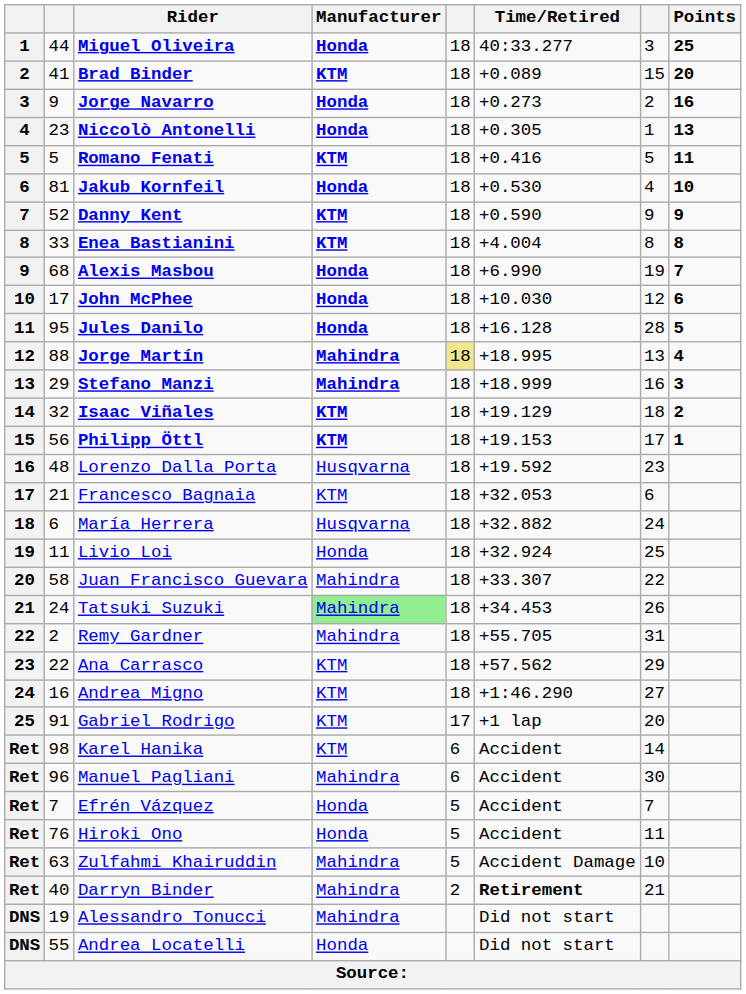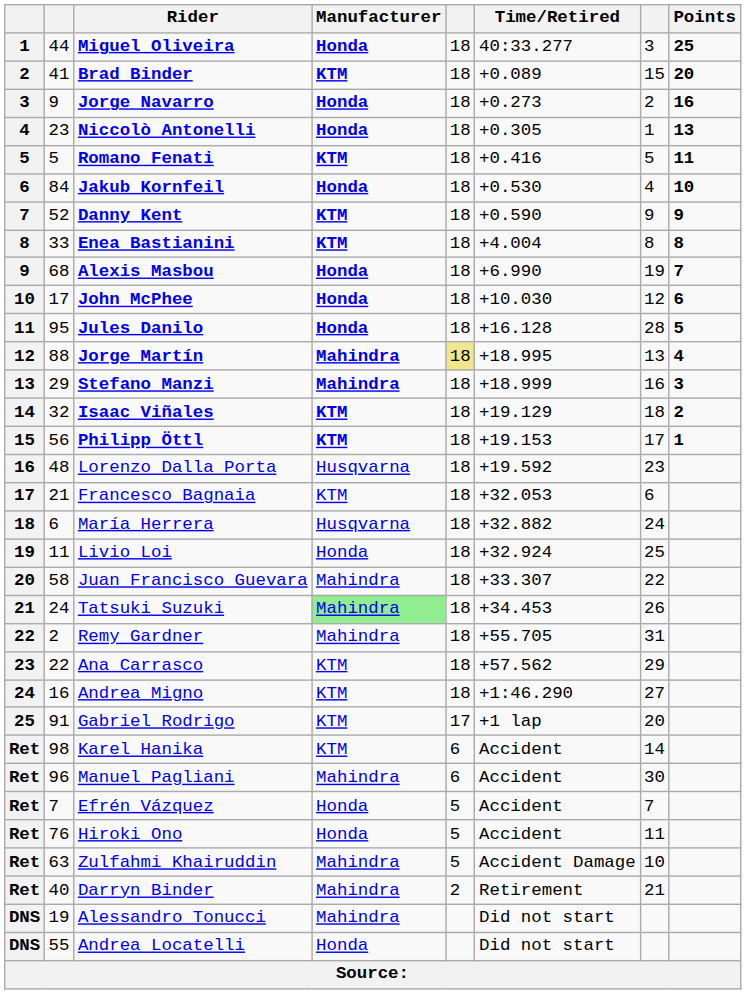 <table class="wikitable" style="font-size: 95%;">
 <tr>
 <th scope=col></th>
 <th scope=col></th>
 <th scope=col>Rider</th>
 <th scope=col>Manufacturer</th>
 <th scope=col></th>
 <th scope=col>Time/Retired</th>
 <th scope=col></th>
 <th scope=col>Points</th>
 </tr>
 <tr>
 <th scope=row>1</th>
 <td>44</td>
 <td> <strong><a href='#'>Miguel Oliveira</a></strong></td>
 <td><strong><a href='#'>Honda</a></strong></td>
 <td>18</td>
 <td>40:33.277</td>
 <td>3</td>
 <td><strong>25</strong></td>
 </tr>
 <tr>
 <th scope=row>2</th>
 <td>41</td>
 <td> <strong><a href='#'>Brad Binder</a></strong></td>
 <td><strong><a href='#'>KTM</a></strong></td>
 <td>18</td>
 <td>+0.089</td>
 <td>15</td>
 <td><strong>20</strong></td>
 </tr>
 <tr>
 <th scope=row>3</th>
 <td>9</td>
 <td> <strong><a href='#'>Jorge Navarro</a></strong></td>
 <td><strong><a href='#'>Honda</a></strong></td>
 <td>18</td>
 <td>+0.273</td>
 <td>2</td>
 <td><strong>16</strong></td>
 </tr>
 <tr>
 <th scope=row>4</th>
 <td>23</td>
 <td> <strong><a href='#'>Niccolò Antonelli</a></strong></td>
 <td><strong><a href='#'>Honda</a></strong></td>
 <td>18</td>
 <td>+0.305</td>
 <td>1</td>
 <td><strong>13</strong></td>
 </tr>
 <tr>
 <th scope=row>5</th>
 <td>5</td>
 <td> <strong><a href='#'>Romano Fenati</a></strong></td>
 <td><strong><a href='#'>KTM</a></strong></td>
 <td>18</td>
 <td>+0.416</td>
 <td>5</td>
 <td><strong>11</strong></td>
 </tr>
 <tr>
 <th scope=row>6</th>
-<td>81</td>
+<td>84</td>
 <td> <strong><a href='#'>Jakub Kornfeil</a></strong></td>
 <td><strong><a href='#'>Honda</a></strong></td>
 <td>18</td>
 <td>+0.530</td>
 <td>4</td>
 <td><strong>10</strong></td>
 </tr>
 <tr>
 <th scope=row>7</th>
 <td>52</td>
 <td> <strong><a href='#'>Danny Kent</a></strong></td>
 <td><strong><a href='#'>KTM</a></strong></td>
 <td>18</td>
 <td>+0.590</td>
 <td>9</td>
 <td><strong>9</strong></td>
 </tr>
 <tr>
 <th scope=row>8</th>
 <td>33</td>
 <td> <strong><a href='#'>Enea Bastianini</a></strong></td>
 <td><strong><a href='#'>KTM</a></strong></td>
 <td>18</td>
 <td>+4.004</td>
 <td>8</td>
 <td><strong>8</strong></td>
 </tr>
 <tr>
 <th scope=row>9</th>
 <td>68</td>
 <td> <strong><a href='#'>Alexis Masbou</a></strong></td>
 <td><strong><a href='#'>Honda</a></strong></td>
 <td>18</td>
 <td>+6.990</td>
 <td>19</td>
 <td><strong>7</strong></td>
 </tr>
 <tr>
 <th scope=row>10</th>
 <td>17</td>
 <td> <strong><a href='#'>John McPhee</a></strong></td>
 <td><strong><a href='#'>Honda</a></strong></td>
 <td>18</td>
 <td>+10.030</td>
 <td>12</td>
 <td><strong>6</strong></td>
 </tr>
 <tr>
 <th scope=row>11</th>
 <td>95</td>
 <td> <strong><a href='#'>Jules Danilo</a></strong></td>
 <td><strong><a href='#'>Honda</a></strong></td>
 <td>18</td>
 <td>+16.128</td>
 <td>28</td>
 <td><strong>5</strong></td>
 </tr>
 <tr>
 <th scope=row>12</th>
 <td>88</td>
 <td> <strong><a href='#'>Jorge Martín</a></strong></td>
 <td><strong><a href='#'>Mahindra</a></strong></td>
 <td style="background: khaki;">18</td>
 <td>+18.995</td>
 <td>13</td>
 <td><strong>4</strong></td>
 </tr>
 <tr>
 <th scope=row>13</th>
 <td>29</td>
 <td> <strong><a href='#'>Stefano Manzi</a></strong></td>
 <td><strong><a href='#'>Mahindra</a></strong></td>
 <td>18</td>
 <td>+18.999</td>
 <td>16</td>
 <td><strong>3</strong></td>
 </tr>
 <tr>
 <th scope=row>14</th>
 <td>32</td>
 <td> <strong><a href='#'>Isaac Viñales</a></strong></td>
 <td><strong><a href='#'>KTM</a></strong></td>
 <td>18</td>
 <td>+19.129</td>
 <td>18</td>
 <td><strong>2</strong></td>
 </tr>
 <tr>
 <th scope=row>15</th>
 <td>56</td>
 <td> <strong><a href='#'>Philipp Öttl</a></strong></td>
 <td><strong><a href='#'>KTM</a></strong></td>
 <td>18</td>
 <td>+19.153</td>
 <td>17</td>
 <td><strong>1</strong></td>
 </tr>
 <tr>
 <th scope=row>16</th>
 <td>48</td>
 <td> <a href='#'>Lorenzo Dalla Porta</a></td>
 <td><a href='#'>Husqvarna</a></td>
 <td>18</td>
 <td>+19.592</td>
 <td>23</td>
 <td></td>
 </tr>
 <tr>
 <th scope=row>17</th>
 <td>21</td>
 <td> <a href='#'>Francesco Bagnaia</a></td>
 <td><a href='#'>KTM</a></td>
 <td>18</td>
 <td>+32.053</td>
 <td>6</td>
 <td></td>
 </tr>
 <tr>
 <th scope=row>18</th>
 <td>6</td>
 <td> <a href='#'>María Herrera</a></td>
 <td><a href='#'>Husqvarna</a></td>
 <td>18</td>
 <td>+32.882</td>
 <td>24</td>
 <td></td>
 </tr>
 <tr>
 <th scope=row>19</th>
 <td>11</td>
 <td> <a href='#'>Livio Loi</a></td>
 <td><a href='#'>Honda</a></td>
 <td>18</td>
 <td>+32.924</td>
 <td>25</td>
 <td></td>
 </tr>
 <tr>
 <th scope=row>20</th>
 <td>58</td>
 <td> <a href='#'>Juan Francisco Guevara</a></td>
 <td><a href='#'>Mahindra</a></td>
 <td>18</td>
 <td>+33.307</td>
 <td>22</td>
 <td></td>
 </tr>
 <tr>
 <th scope=row>21</th>
 <td>24</td>
 <td> <a href='#'>Tatsuki Suzuki</a></td>
 <td style="background: lightgreen;"><a href='#'>Mahindra</a></td>
 <td>18</td>
 <td>+34.453</td>
 <td>26</td>
 <td></td>
 </tr>
 <tr>
 <th scope=row>22</th>
 <td>2</td>
 <td> <a href='#'>Remy Gardner</a></td>
 <td><a href='#'>Mahindra</a></td>
 <td>18</td>
 <td>+55.705</td>
 <td>31</td>
 <td></td>
 </tr>
 <tr>
 <th scope=row>23</th>
 <td>22</td>
 <td> <a href='#'>Ana Carrasco</a></td>
 <td><a href='#'>KTM</a></td>
 <td>18</td>
 <td>+57.562</td>
 <td>29</td>
 <td></td>
 </tr>
 <tr>
 <th scope=row>24</th>
 <td>16</td>
 <td> <a href='#'>Andrea Migno</a></td>
 <td><a href='#'>KTM</a></td>
 <td>18</td>
 <td>+1:46.290</td>
 <td>27</td>
 <td></td>
 </tr>
 <tr>
 <th scope=row>25</th>
 <td>91</td>
 <td> <a href='#'>Gabriel Rodrigo</a></td>
 <td><a href='#'>KTM</a></td>
 <td>17</td>
 <td>+1 lap</td>
 <td>20</td>
 <td></td>
 </tr>
 <tr>
 <th scope=row>Ret</th>
 <td>98</td>
 <td> <a href='#'>Karel Hanika</a></td>
 <td><a href='#'>KTM</a></td>
 <td>6</td>
 <td>Accident</td>
 <td>14</td>
 <td></td>
 </tr>
 <tr>
 <th scope=row>Ret</th>
 <td>96</td>
 <td> <a href='#'>Manuel Pagliani</a></td>
 <td><a href='#'>Mahindra</a></td>
 <td>6</td>
 <td>Accident</td>
 <td>30</td>
 <td></td>
 </tr>
 <tr>
 <th scope=row>Ret</th>
 <td>7</td>
 <td> <a href='#'>Efrén Vázquez</a></td>
 <td><a href='#'>Honda</a></td>
 <td>5</td>
 <td>Accident</td>
 <td>7</td>
 <td></td>
 </tr>
 <tr>
 <th scope=row>Ret</th>
 <td>76</td>
 <td> <a href='#'>Hiroki Ono</a></td>
 <td><a href='#'>Honda</a></td>
 <td>5</td>
 <td>Accident</td>
 <td>11</td>
 <td></td>
 </tr>
 <tr>
 <th scope=row>Ret</th>
 <td>63</td>
 <td> <a href='#'>Zulfahmi Khairuddin</a></td>
 <td><a href='#'>Mahindra</a></td>
 <td>5</td>
 <td>Accident Damage</td>
 <td>10</td>
 <td></td>
 </tr>
 <tr>
 <th scope=row>Ret</th>
 <td>40</td>
 <td> <a href='#'>Darryn Binder</a></td>
 <td><a href='#'>Mahindra</a></td>
 <td>2</td>
-<td><strong>Retirement</strong></td>
+<td>Retirement</td>
 <td>21</td>
 <td></td>
 </tr>
 <tr>
 <th scope=row>DNS</th>
 <td>19</td>
 <td> <a href='#'>Alessandro Tonucci</a></td>
 <td><a href='#'>Mahindra</a></td>
 <td></td>
 <td>Did not start</td>
 <td></td>
 <td></td>
 </tr>
 <tr>
 <th scope=row>DNS</th>
 <td>55</td>
 <td> <a href='#'>Andrea Locatelli</a></td>
 <td><a href='#'>Honda</a></td>
 <td></td>
 <td>Did not start</td>
 <td></td>
 <td></td>
 </tr>
 <tr>
 <th colspan=8>Source:</th>
 </tr>
 </table>
